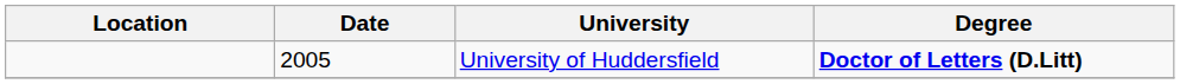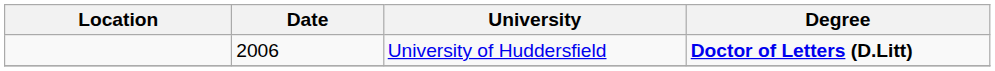 <table class="wikitable" style="width:65%;">
 <tr>
 <th style="width:15%;">Location</th>
 <th style="width:10%;">Date</th>
 <th style="width:20%;">University</th>
 <th style="width:20%;">Degree</th>
 </tr>
 <tr>
 <td></td>
-<td>2005</td>
+<td>2006</td>
 <td><a href='#'>University of Huddersfield</a></td>
 <td><strong><a href='#'>Doctor of Letters</a> (D.Litt)</strong></td>
 </tr>
 <tr>
 </tr>
 </table>
